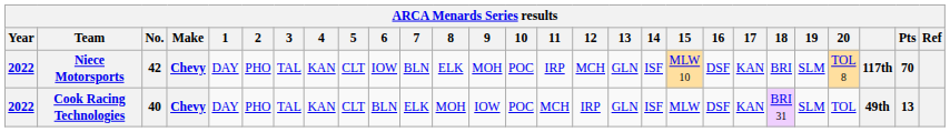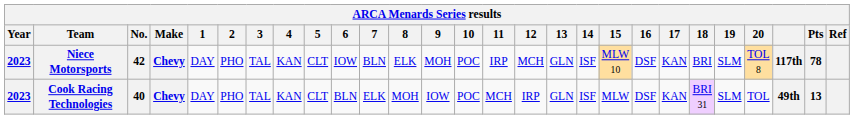 <table class="wikitable" style="text-align:center; font-size:75%">
 <tr>
 <th colspan=27><a href='#'>ARCA Menards Series</a> results</th>
 </tr>
 <tr>
 <th>Year</th>
 <th>Team</th>
 <th>No.</th>
 <th>Make</th>
 <th>1</th>
 <th>2</th>
 <th>3</th>
 <th>4</th>
 <th>5</th>
 <th>6</th>
 <th>7</th>
 <th>8</th>
 <th>9</th>
 <th>10</th>
 <th>11</th>
 <th>12</th>
 <th>13</th>
 <th>14</th>
 <th>15</th>
 <th>16</th>
 <th>17</th>
 <th>18</th>
 <th>19</th>
 <th>20</th>
 <th></th>
 <th>Pts</th>
 <th>Ref</th>
 </tr>
 <tr>
-<th><a href='#'>2022</a></th>
+<th><a href='#'>2023</a></th>
 <th><a href='#'>Niece Motorsports</a></th>
 <th>42</th>
 <th><a href='#'>Chevy</a></th>
 <td><a href='#'>DAY</a></td>
 <td><a href='#'>PHO</a></td>
 <td><a href='#'>TAL</a></td>
 <td><a href='#'>KAN</a></td>
 <td><a href='#'>CLT</a></td>
 <td><a href='#'>IOW</a></td>
 <td><a href='#'>BLN</a></td>
 <td><a href='#'>ELK</a></td>
 <td><a href='#'>MOH</a></td>
 <td><a href='#'>POC</a></td>
 <td><a href='#'>IRP</a></td>
 <td><a href='#'>MCH</a></td>
 <td><a href='#'>GLN</a></td>
 <td><a href='#'>ISF</a></td>
 <td style="background:#FFDF9F;"><a href='#'>MLW</a><br><small>10</small></td>
 <td><a href='#'>DSF</a></td>
 <td><a href='#'>KAN</a></td>
 <td><a href='#'>BRI</a></td>
 <td><a href='#'>SLM</a></td>
 <td style="background:#FFDF9F;"><a href='#'>TOL</a><br><small>8</small></td>
 <th>117th</th>
-<th>70</th>
+<th>78</th>
 <th></th>
 </tr>
 <tr>
-<th><a href='#'>2022</a></th>
+<th><a href='#'>2023</a></th>
 <th><a href='#'>Cook Racing Technologies</a></th>
 <th>40</th>
 <th><a href='#'>Chevy</a></th>
 <td><a href='#'>DAY</a></td>
 <td><a href='#'>PHO</a></td>
 <td><a href='#'>TAL</a></td>
 <td><a href='#'>KAN</a></td>
 <td><a href='#'>CLT</a></td>
 <td><a href='#'>BLN</a></td>
 <td><a href='#'>ELK</a></td>
 <td><a href='#'>MOH</a></td>
 <td><a href='#'>IOW</a></td>
 <td><a href='#'>POC</a></td>
 <td><a href='#'>MCH</a></td>
 <td><a href='#'>IRP</a></td>
 <td><a href='#'>GLN</a></td>
 <td><a href='#'>ISF</a></td>
 <td><a href='#'>MLW</a></td>
 <td><a href='#'>DSF</a></td>
 <td><a href='#'>KAN</a></td>
 <td style="background:#EFCFFF;"><a href='#'>BRI</a><br><small>31</small></td>
 <td><a href='#'>SLM</a></td>
 <td><a href='#'>TOL</a></td>
 <th>49th</th>
 <th>13</th>
 <th></th>
 </tr>
 </table>
